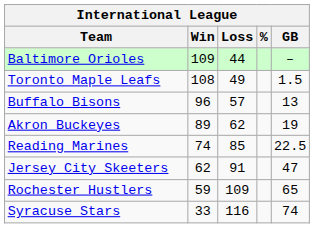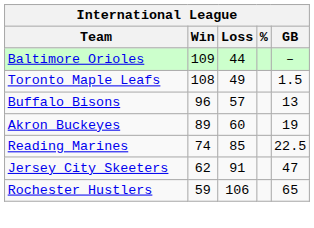 <table class="wikitable">
 <tr>
 <th colspan="5">International League</th>
 </tr>
 <tr>
 <th width="60%">Team</th>
 <th>Win</th>
 <th>Loss</th>
 <th>%</th>
 <th>GB</th>
 </tr>
 <tr align=center bgcolor=ccffcc>
 <td align=left><a href='#'>Baltimore Orioles</a></td>
 <td>109</td>
 <td>44</td>
 <td></td>
 <td>–</td>
 </tr>
 <tr align=center>
 <td align=left><a href='#'>Toronto Maple Leafs</a></td>
 <td>108</td>
 <td>49</td>
 <td></td>
 <td>1.5</td>
 </tr>
 <tr align=center>
 <td align=left><a href='#'>Buffalo Bisons</a></td>
 <td>96</td>
 <td>57</td>
 <td></td>
 <td>13</td>
 </tr>
 <tr align=center>
 <td align=left><a href='#'>Akron Buckeyes</a></td>
 <td>89</td>
-<td>62</td>
+<td>60</td>
 <td></td>
 <td>19</td>
 </tr>
 <tr align=center>
 <td align=left><a href='#'>Reading Marines</a></td>
 <td>74</td>
 <td>85</td>
 <td></td>
 <td>22.5</td>
 </tr>
 <tr align=center>
 <td align=left><a href='#'>Jersey City Skeeters</a></td>
 <td>62</td>
 <td>91</td>
 <td></td>
 <td>47</td>
 </tr>
 <tr align=center>
 <td align=left><a href='#'>Rochester Hustlers</a></td>
 <td>59</td>
-<td>109</td>
+<td>106</td>
 <td></td>
 <td>65</td>
 </tr>
-<tr align=center>
-<td align=left><a href='#'>Syracuse Stars</a></td>
-<td>33</td>
-<td>116</td>
-<td></td>
-<td>74</td>
-</tr>
 </table>
